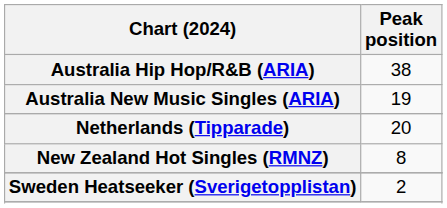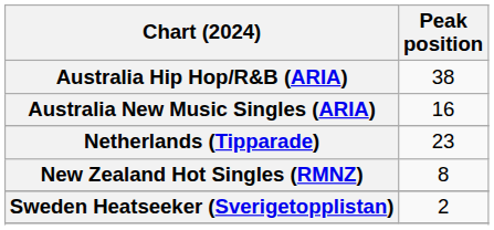 <table class="wikitable sortable plainrowheaders" style="text-align:center">
 <tr>
 <th scope="col">Chart (2024)</th>
 <th scope="col">Peak<br>position</th>
 </tr>
 <tr>
 <th scope="row">Australia Hip Hop/R&B (<a href='#'>ARIA</a>)</th>
 <td>38</td>
 </tr>
 <tr>
 <th scope="row">Australia New Music Singles (<a href='#'>ARIA</a>)</th>
-<td>19</td>
+<td>16</td>
 </tr>
 <tr>
 </tr>
 <tr>
 </tr>
 <tr>
 </tr>
 <tr>
 <th scope="row">Netherlands (<a href='#'>Tipparade</a>)</th>
-<td>20</td>
+<td>23</td>
 </tr>
 <tr>
 <th scope="row">New Zealand Hot Singles (<a href='#'>RMNZ</a>)</th>
 <td>8</td>
 </tr>
 <tr>
 </tr>
 <tr>
 <th scope="row">Sweden Heatseeker (<a href='#'>Sverigetopplistan</a>)</th>
 <td>2</td>
 </tr>
 <tr>
 </tr>
 <tr>
 </tr>
 <tr>
 </tr>
 <tr>
 </tr>
 <tr>
 </tr>
 </table>
